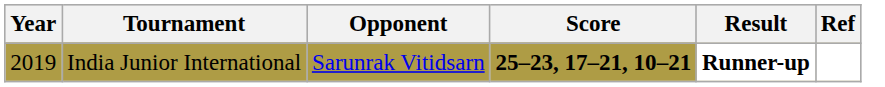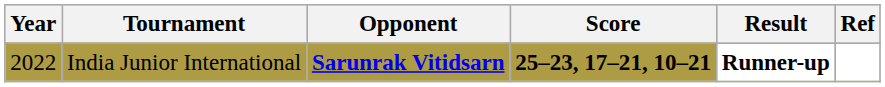 <table class="sortable wikitable" style="font-size: 90%;">
 <tr>
 <th>Year</th>
 <th>Tournament</th>
 <th>Opponent</th>
 <th>Score</th>
 <th>Result</th>
 <th>Ref</th>
 </tr>
 <tr style="background:#AE9C45">
-<td align="center">2019</td>
+<td align="center">2022</td>
 <td align="left">India Junior International</td>
-<td align="left"> <a href='#'>Sarunrak Vitidsarn</a></td>
+<td align="left"><strong> <a href='#'>Sarunrak Vitidsarn</a></strong></td>
 <td align="left"><strong>25–23, 17–21, 10–21</strong></td>
 <td style="text-align:left; background:white"> <strong>Runner-up</strong></td>
 <td style="text-align:center; background:white"></td>
 </tr>
 </table>
